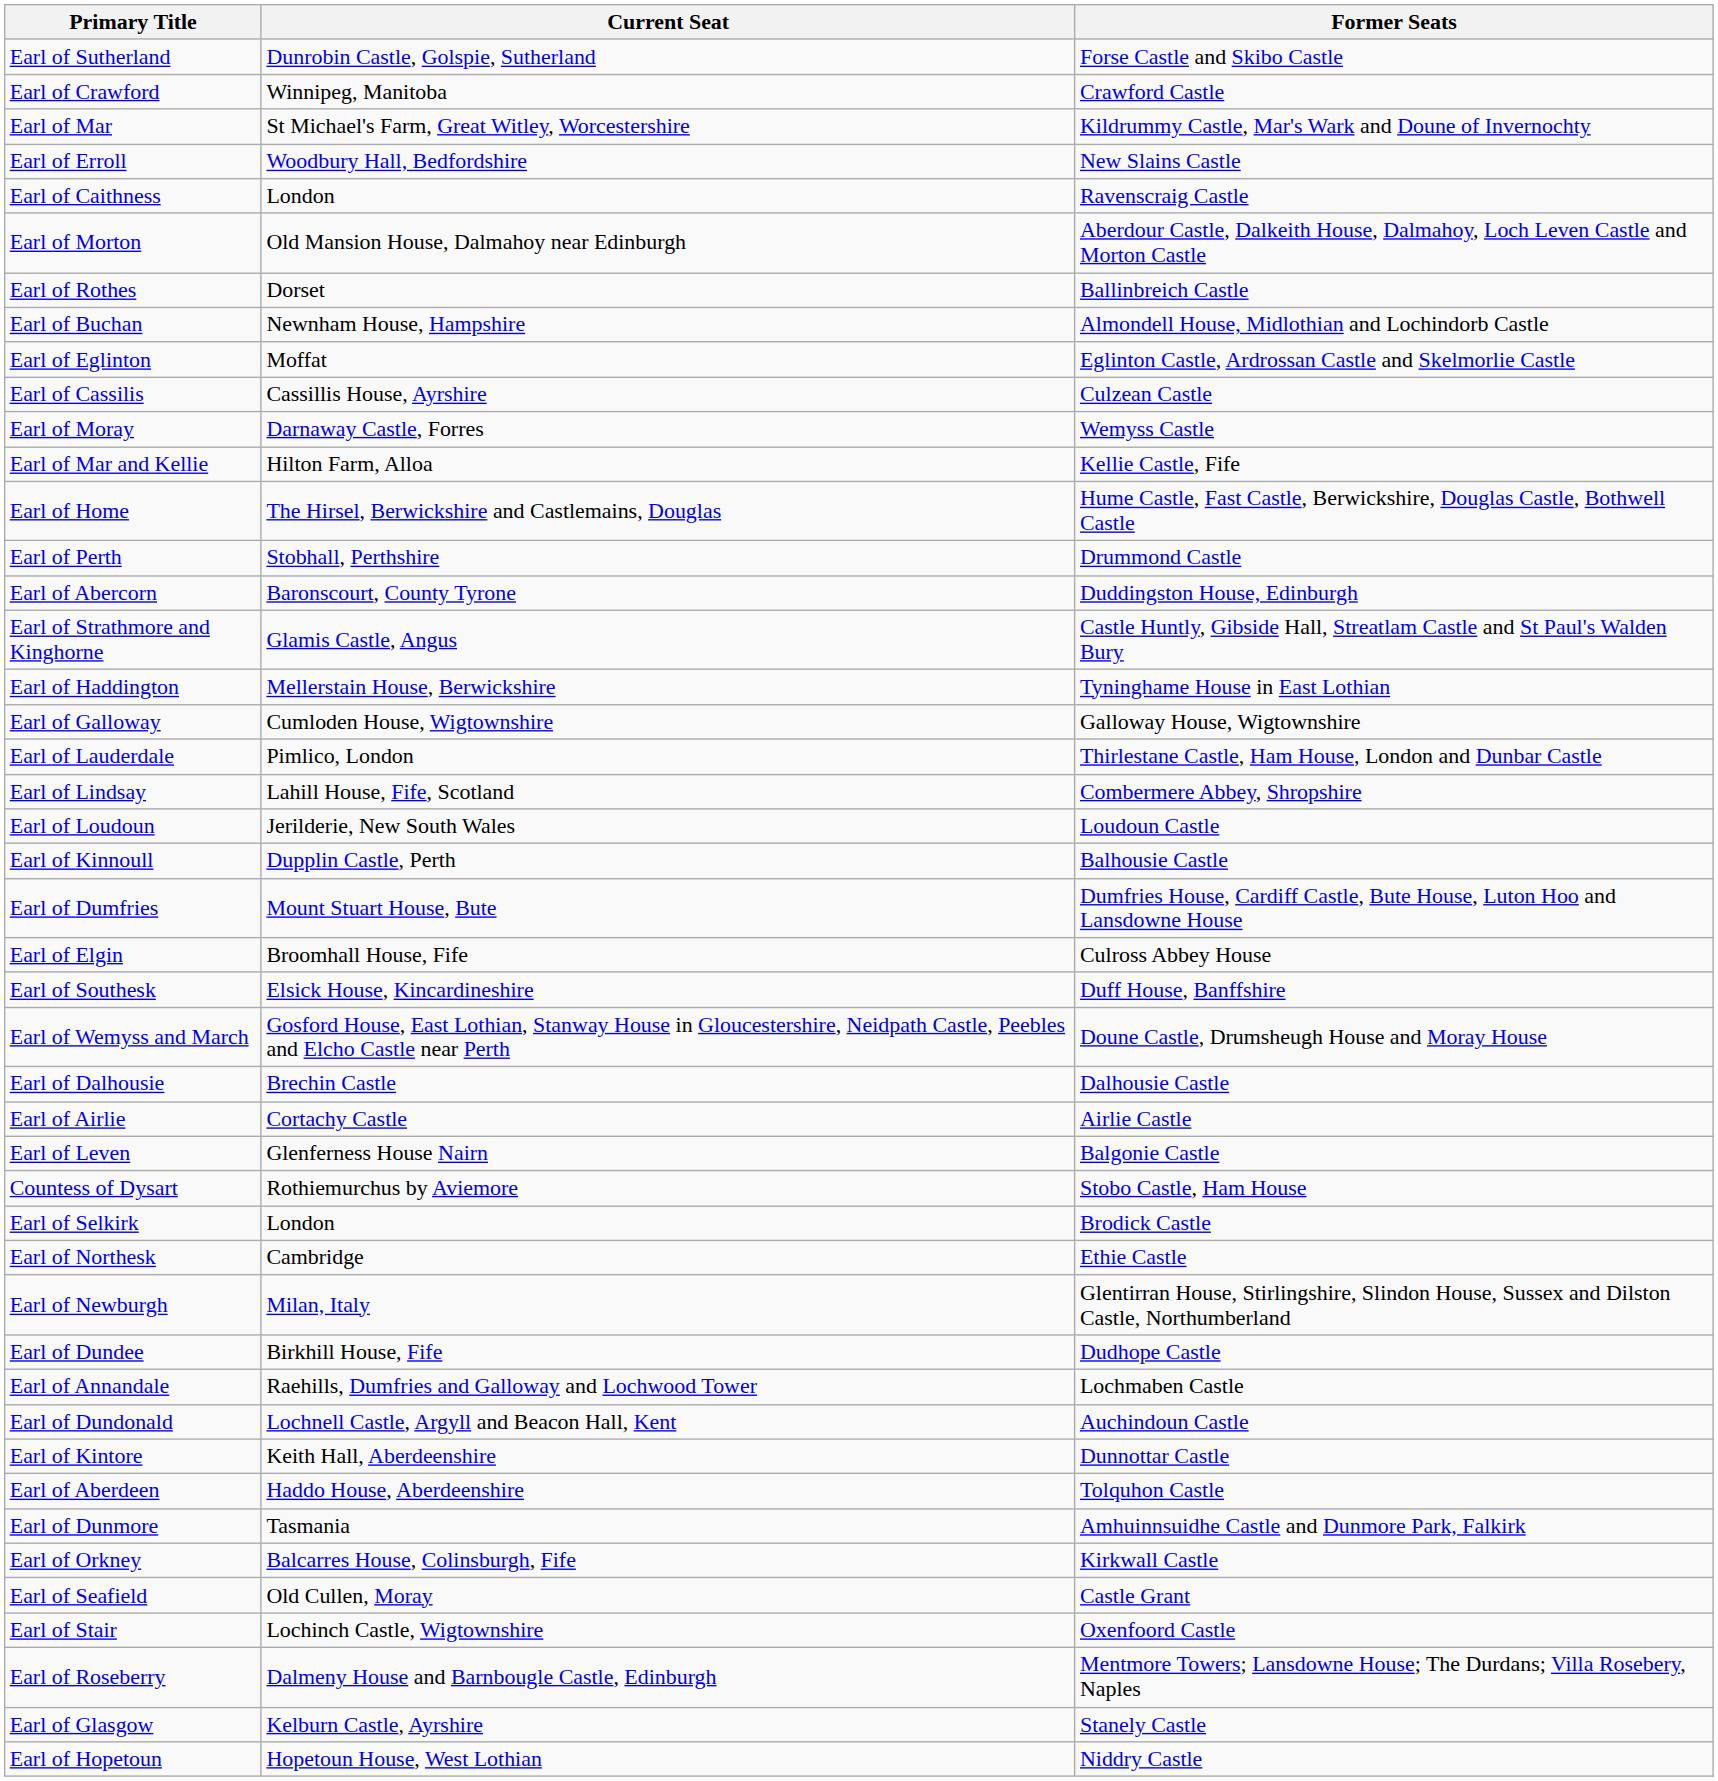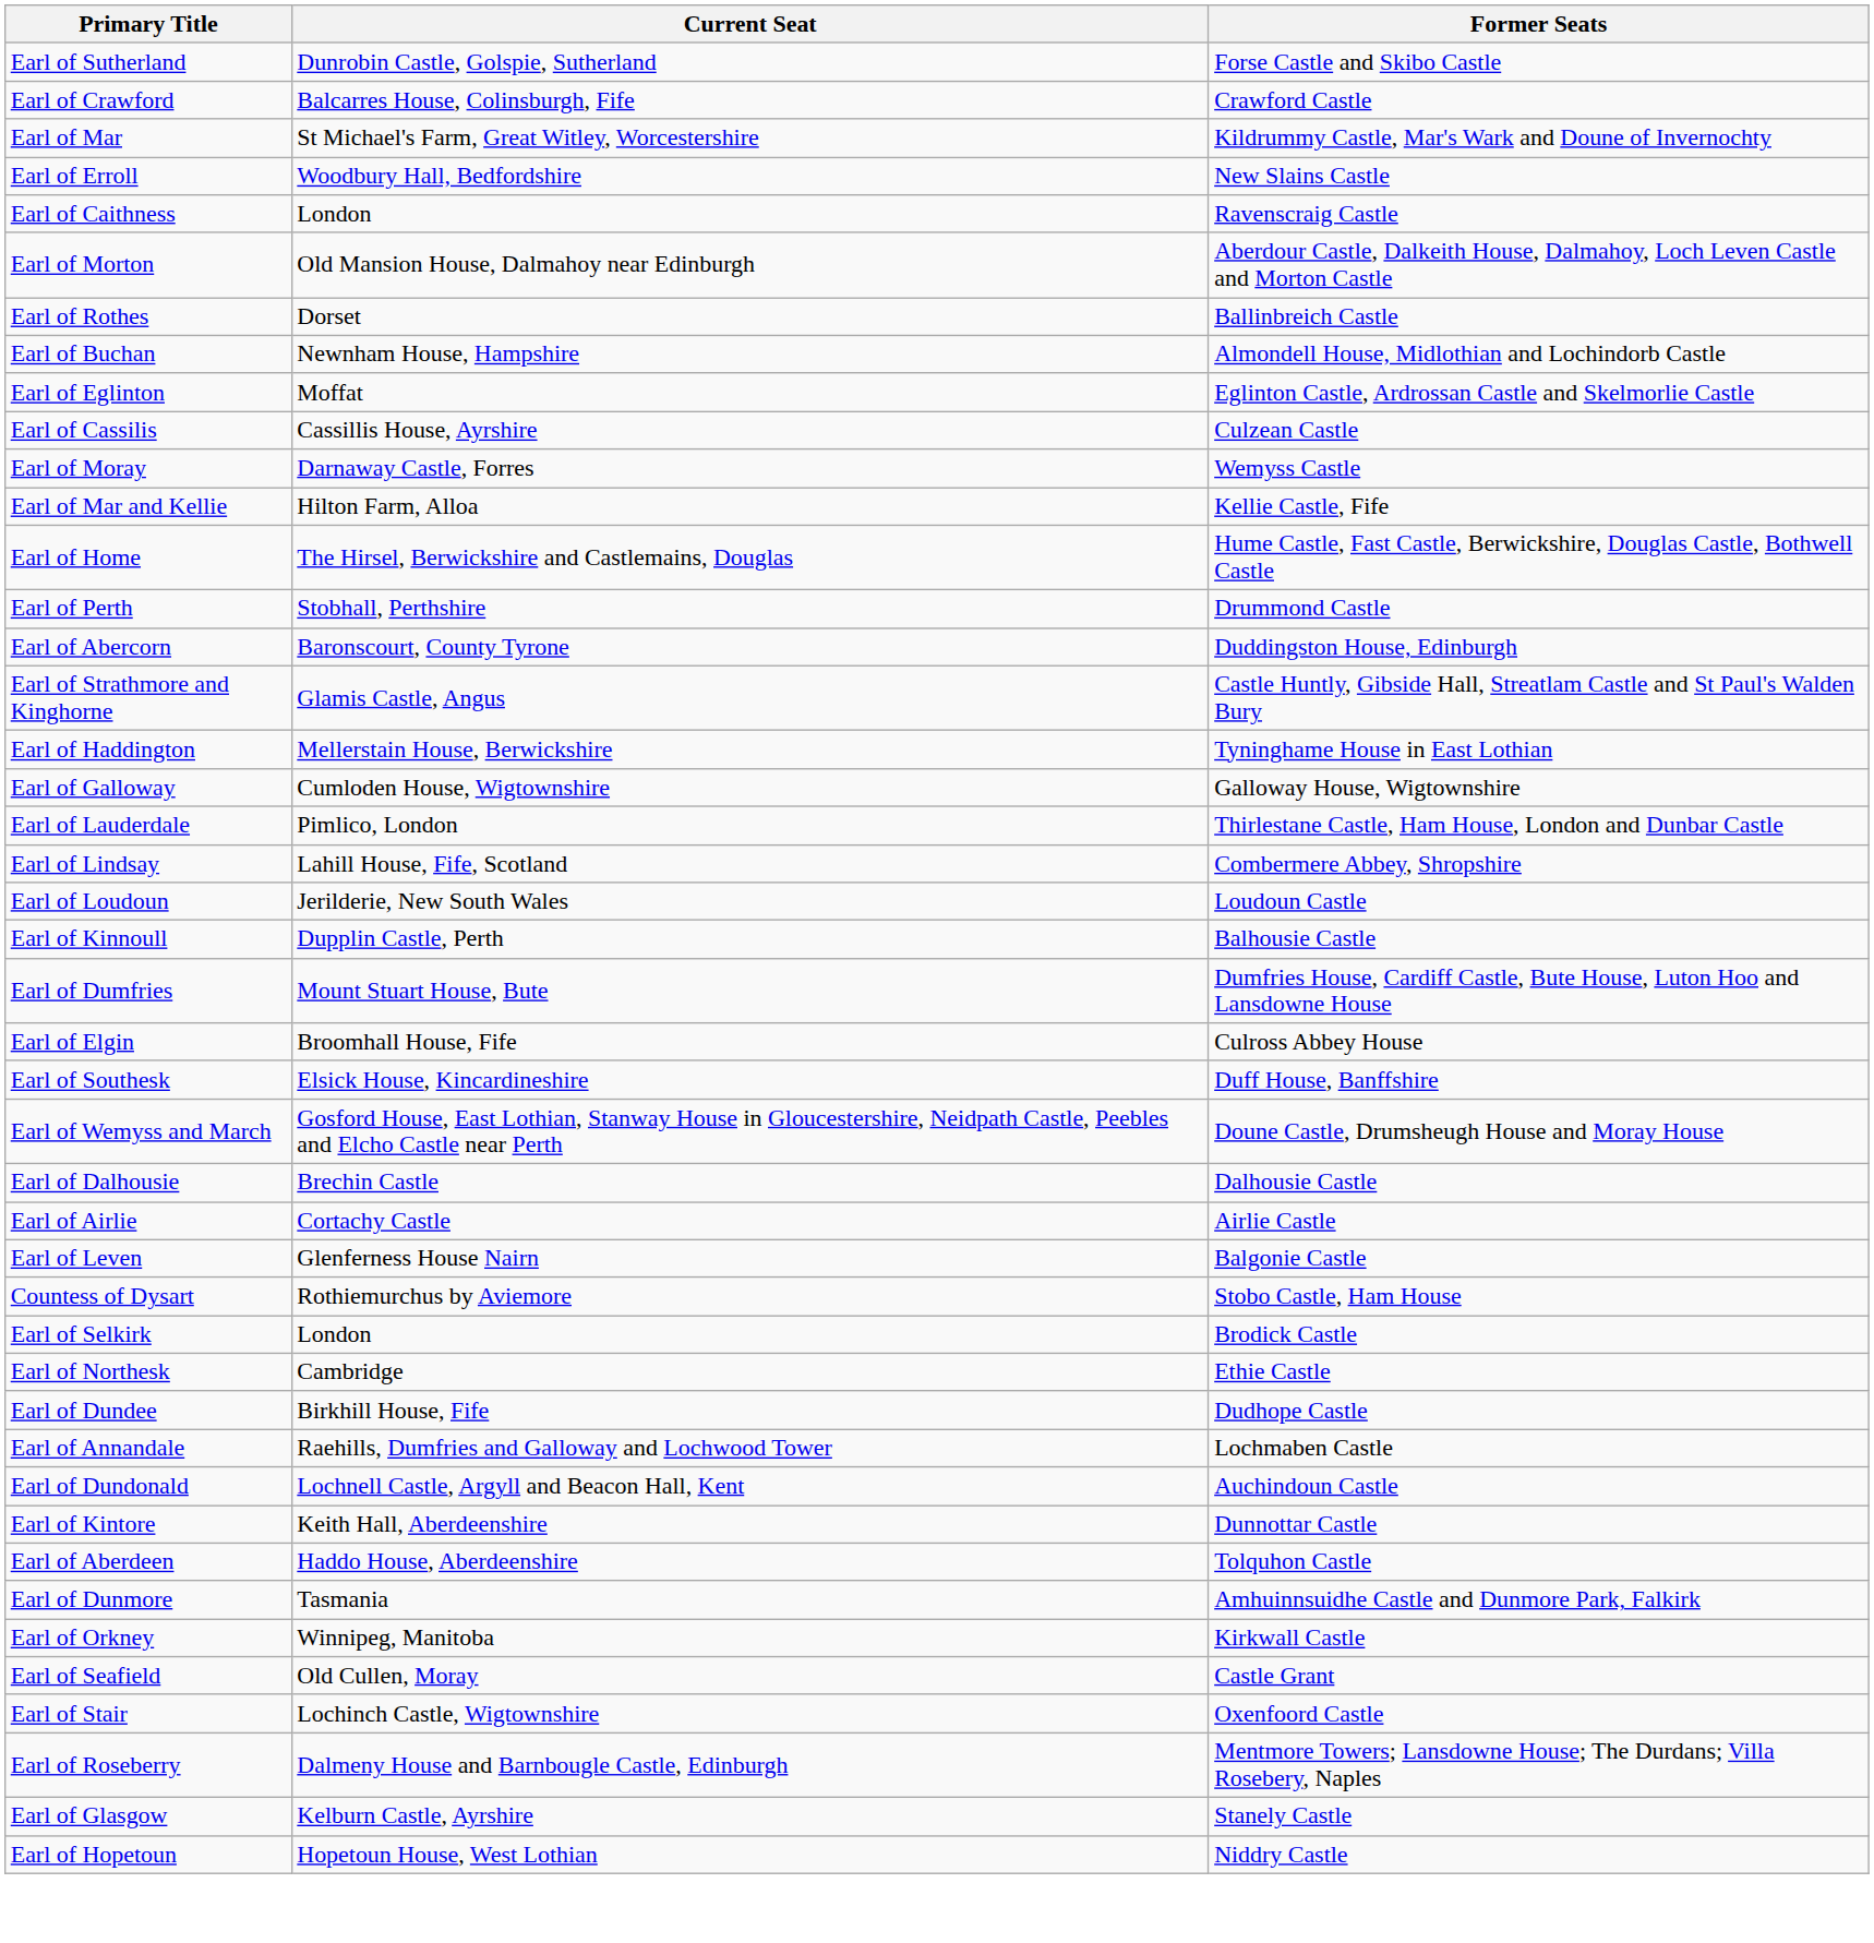 <table class="wikitable" style="text-align:left">
 <tr>
 <th>Primary Title</th>
 <th>Current Seat</th>
 <th>Former Seats</th>
 </tr>
 <tr>
 <td><a href='#'>Earl of Sutherland</a></td>
 <td><a href='#'>Dunrobin Castle</a>, <a href='#'>Golspie</a>, <a href='#'>Sutherland</a></td>
 <td><a href='#'>Forse Castle</a> and <a href='#'>Skibo Castle</a></td>
 </tr>
 <tr>
 <td><a href='#'>Earl of Crawford</a></td>
-<td>Winnipeg, Manitoba</td>
+<td><a href='#'>Balcarres House</a>, <a href='#'>Colinsburgh</a>, <a href='#'>Fife</a></td>
 <td><a href='#'>Crawford Castle</a></td>
 </tr>
 <tr>
 <td><a href='#'>Earl of Mar</a></td>
 <td>St Michael's Farm, <a href='#'>Great Witley</a>, <a href='#'>Worcestershire</a></td>
 <td><a href='#'>Kildrummy Castle</a>, <a href='#'>Mar's Wark</a> and <a href='#'>Doune of Invernochty</a></td>
 </tr>
 <tr>
 <td><a href='#'>Earl of Erroll</a></td>
 <td><a href='#'>Woodbury Hall, Bedfordshire</a></td>
 <td><a href='#'>New Slains Castle</a></td>
 </tr>
 <tr>
 <td><a href='#'>Earl of Caithness</a></td>
 <td>London</td>
 <td><a href='#'>Ravenscraig Castle</a></td>
 </tr>
 <tr>
 <td><a href='#'>Earl of Morton</a></td>
 <td>Old Mansion House, Dalmahoy near Edinburgh</td>
 <td><a href='#'>Aberdour Castle</a>, <a href='#'>Dalkeith House</a>, <a href='#'>Dalmahoy</a>, <a href='#'>Loch Leven Castle</a> and <a href='#'>Morton Castle</a></td>
 </tr>
 <tr>
 <td><a href='#'>Earl of Rothes</a></td>
 <td>Dorset</td>
 <td><a href='#'>Ballinbreich Castle</a></td>
 </tr>
 <tr>
 <td><a href='#'>Earl of Buchan</a></td>
 <td>Newnham House, <a href='#'>Hampshire</a></td>
 <td><a href='#'>Almondell House, Midlothian</a> and Lochindorb Castle</td>
 </tr>
 <tr>
 <td><a href='#'>Earl of Eglinton</a></td>
 <td>Moffat</td>
 <td><a href='#'>Eglinton Castle</a>, <a href='#'>Ardrossan Castle</a> and <a href='#'>Skelmorlie Castle</a></td>
 </tr>
 <tr>
 <td><a href='#'>Earl of Cassilis</a></td>
 <td>Cassillis House, <a href='#'>Ayrshire</a></td>
 <td><a href='#'>Culzean Castle</a></td>
 </tr>
 <tr>
 <td><a href='#'>Earl of Moray</a></td>
 <td><a href='#'>Darnaway Castle</a>, Forres</td>
 <td><a href='#'>Wemyss Castle</a></td>
 </tr>
 <tr>
 <td><a href='#'>Earl of Mar and Kellie</a></td>
 <td>Hilton Farm, Alloa</td>
 <td><a href='#'>Kellie Castle</a>, Fife</td>
 </tr>
 <tr>
 <td><a href='#'>Earl of Home</a></td>
 <td><a href='#'>The Hirsel</a>, <a href='#'>Berwickshire</a> and Castlemains, <a href='#'>Douglas</a></td>
 <td><a href='#'>Hume Castle</a>, <a href='#'>Fast Castle</a>, Berwickshire, <a href='#'>Douglas Castle</a>, <a href='#'>Bothwell Castle</a></td>
 </tr>
 <tr>
 <td><a href='#'>Earl of Perth</a></td>
 <td><a href='#'>Stobhall</a>, <a href='#'>Perthshire</a></td>
 <td><a href='#'>Drummond Castle</a></td>
 </tr>
 <tr>
 <td><a href='#'>Earl of Abercorn</a></td>
 <td><a href='#'>Baronscourt</a>, <a href='#'>County Tyrone</a></td>
 <td><a href='#'>Duddingston House, Edinburgh</a></td>
 </tr>
 <tr>
 <td><a href='#'>Earl of Strathmore and Kinghorne</a></td>
 <td><a href='#'>Glamis Castle</a>, <a href='#'>Angus</a></td>
 <td><a href='#'>Castle Huntly</a>, <a href='#'>Gibside</a> Hall, <a href='#'>Streatlam Castle</a> and <a href='#'>St Paul's Walden Bury</a></td>
 </tr>
 <tr>
 <td><a href='#'>Earl of Haddington</a></td>
 <td><a href='#'>Mellerstain House</a>, <a href='#'>Berwickshire</a></td>
 <td><a href='#'>Tyninghame House</a> in <a href='#'>East Lothian</a></td>
 </tr>
 <tr>
 <td><a href='#'>Earl of Galloway</a></td>
 <td>Cumloden House, <a href='#'>Wigtownshire</a></td>
 <td>Galloway House, Wigtownshire</td>
 </tr>
 <tr>
 <td><a href='#'>Earl of Lauderdale</a></td>
 <td>Pimlico, London</td>
 <td><a href='#'>Thirlestane Castle</a>, <a href='#'>Ham House</a>, London and <a href='#'>Dunbar Castle</a></td>
 </tr>
 <tr>
 <td><a href='#'>Earl of Lindsay</a></td>
 <td>Lahill House, <a href='#'>Fife</a>, Scotland</td>
 <td><a href='#'>Combermere Abbey</a>, <a href='#'>Shropshire</a></td>
 </tr>
 <tr>
 <td><a href='#'>Earl of Loudoun</a></td>
 <td>Jerilderie, New South Wales</td>
 <td><a href='#'>Loudoun Castle</a></td>
 </tr>
 <tr>
 <td><a href='#'>Earl of Kinnoull</a></td>
 <td><a href='#'>Dupplin Castle</a>, Perth</td>
 <td><a href='#'>Balhousie Castle</a></td>
 </tr>
 <tr>
 <td><a href='#'>Earl of Dumfries</a></td>
 <td><a href='#'>Mount Stuart House</a>, <a href='#'>Bute</a></td>
 <td><a href='#'>Dumfries House</a>, <a href='#'>Cardiff Castle</a>, <a href='#'>Bute House</a>, <a href='#'>Luton Hoo</a> and <a href='#'>Lansdowne House</a></td>
 </tr>
 <tr>
 <td><a href='#'>Earl of Elgin</a></td>
 <td>Broomhall House, Fife</td>
 <td>Culross Abbey House</td>
 </tr>
 <tr>
 <td><a href='#'>Earl of Southesk</a></td>
 <td><a href='#'>Elsick House</a>, <a href='#'>Kincardineshire</a></td>
 <td><a href='#'>Duff House</a>, <a href='#'>Banffshire</a></td>
 </tr>
 <tr>
 <td><a href='#'>Earl of Wemyss and March</a></td>
 <td><a href='#'>Gosford House</a>, <a href='#'>East Lothian</a>, <a href='#'>Stanway House</a> in <a href='#'>Gloucestershire</a>, <a href='#'>Neidpath Castle</a>, <a href='#'>Peebles</a> and <a href='#'>Elcho Castle</a> near <a href='#'>Perth</a></td>
 <td><a href='#'>Doune Castle</a>, Drumsheugh House and <a href='#'>Moray House</a></td>
 </tr>
 <tr>
 <td><a href='#'>Earl of Dalhousie</a></td>
 <td><a href='#'>Brechin Castle</a></td>
 <td><a href='#'>Dalhousie Castle</a></td>
 </tr>
 <tr>
 <td><a href='#'>Earl of Airlie</a></td>
 <td><a href='#'>Cortachy Castle</a></td>
 <td><a href='#'>Airlie Castle</a></td>
 </tr>
 <tr>
 <td><a href='#'>Earl of Leven</a></td>
 <td>Glenferness House <a href='#'>Nairn</a></td>
 <td><a href='#'>Balgonie Castle</a></td>
 </tr>
 <tr>
 <td><a href='#'>Countess of Dysart</a></td>
 <td>Rothiemurchus by <a href='#'>Aviemore</a></td>
 <td><a href='#'>Stobo Castle</a>, <a href='#'>Ham House</a></td>
 </tr>
 <tr>
 <td><a href='#'>Earl of Selkirk</a></td>
 <td>London</td>
 <td><a href='#'>Brodick Castle</a></td>
 </tr>
 <tr>
 <td><a href='#'>Earl of Northesk</a></td>
 <td>Cambridge</td>
 <td><a href='#'>Ethie Castle</a></td>
 </tr>
 <tr>
-<td><a href='#'>Earl of Newburgh</a></td>
-<td><a href='#'>Milan, Italy</a></td>
-<td>Glentirran House, Stirlingshire, Slindon House, Sussex and Dilston Castle, Northumberland</td>
-</tr>
-<tr>
 <td><a href='#'>Earl of Dundee</a></td>
 <td>Birkhill House, <a href='#'>Fife</a></td>
 <td><a href='#'>Dudhope Castle</a></td>
 </tr>
 <tr>
 <td><a href='#'>Earl of Annandale</a></td>
 <td>Raehills, <a href='#'>Dumfries and Galloway</a> and <a href='#'>Lochwood Tower</a></td>
 <td>Lochmaben Castle</td>
 </tr>
 <tr>
 <td><a href='#'>Earl of Dundonald</a></td>
 <td><a href='#'>Lochnell Castle</a>, <a href='#'>Argyll</a> and Beacon Hall, <a href='#'>Kent</a></td>
 <td><a href='#'>Auchindoun Castle</a></td>
 </tr>
 <tr>
 <td><a href='#'>Earl of Kintore</a></td>
 <td>Keith Hall, <a href='#'>Aberdeenshire</a></td>
 <td><a href='#'>Dunnottar Castle</a></td>
 </tr>
 <tr>
 <td><a href='#'>Earl of Aberdeen</a></td>
 <td><a href='#'>Haddo House</a>, <a href='#'>Aberdeenshire</a></td>
 <td><a href='#'>Tolquhon Castle</a></td>
 </tr>
 <tr>
 <td><a href='#'>Earl of Dunmore</a></td>
 <td>Tasmania</td>
 <td><a href='#'>Amhuinnsuidhe Castle</a> and <a href='#'>Dunmore Park, Falkirk</a></td>
 </tr>
 <tr>
 <td><a href='#'>Earl of Orkney</a></td>
-<td><a href='#'>Balcarres House</a>, <a href='#'>Colinsburgh</a>, <a href='#'>Fife</a></td>
+<td>Winnipeg, Manitoba</td>
 <td><a href='#'>Kirkwall Castle</a></td>
 </tr>
 <tr>
 <td><a href='#'>Earl of Seafield</a></td>
 <td>Old Cullen, <a href='#'>Moray</a></td>
 <td><a href='#'>Castle Grant</a></td>
 </tr>
 <tr>
 <td><a href='#'>Earl of Stair</a></td>
 <td>Lochinch Castle, <a href='#'>Wigtownshire</a></td>
 <td><a href='#'>Oxenfoord Castle</a></td>
 </tr>
 <tr>
 <td><a href='#'>Earl of Roseberry</a></td>
 <td><a href='#'>Dalmeny House</a> and <a href='#'>Barnbougle Castle</a>, <a href='#'>Edinburgh</a></td>
 <td><a href='#'>Mentmore Towers</a>; <a href='#'>Lansdowne House</a>; The Durdans; <a href='#'>Villa Rosebery</a>, Naples</td>
 </tr>
 <tr>
 <td><a href='#'>Earl of Glasgow</a></td>
 <td><a href='#'>Kelburn Castle</a>, <a href='#'>Ayrshire</a></td>
 <td><a href='#'>Stanely Castle</a></td>
 </tr>
 <tr>
 <td><a href='#'>Earl of Hopetoun</a></td>
 <td><a href='#'>Hopetoun House</a>, <a href='#'>West Lothian</a></td>
 <td><a href='#'>Niddry Castle</a></td>
 </tr>
 </table>
